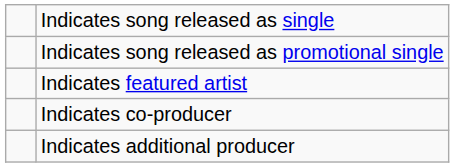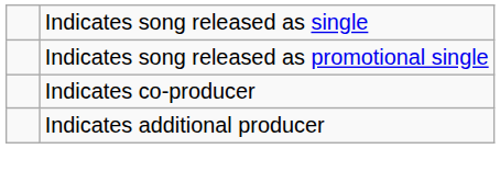 <table class="wikitable" style="margin-left: auto; margin-right: auto; font-size:90%;">
 <tr>
 <td style="width:15px; text-align:center"></td>
 <td>Indicates song released as <a href='#'>single</a></td>
 </tr>
 <tr>
 <td style="width:15px; text-align:center"></td>
 <td>Indicates song released as <a href='#'>promotional single</a></td>
 </tr>
 <tr>
 <td style="width:15px; text-align:center"><strong></strong></td>
-<td>Indicates <a href='#'>featured artist</a></td>
-</tr>
-<tr>
-<td style="width:15px; text-align:center"><strong></strong></td>
 <td>Indicates co-producer</td>
 </tr>
 <tr>
 <td style="width:15px; text-align:center"><strong></strong></td>
 <td>Indicates additional producer</td>
 </tr>
 </table>
